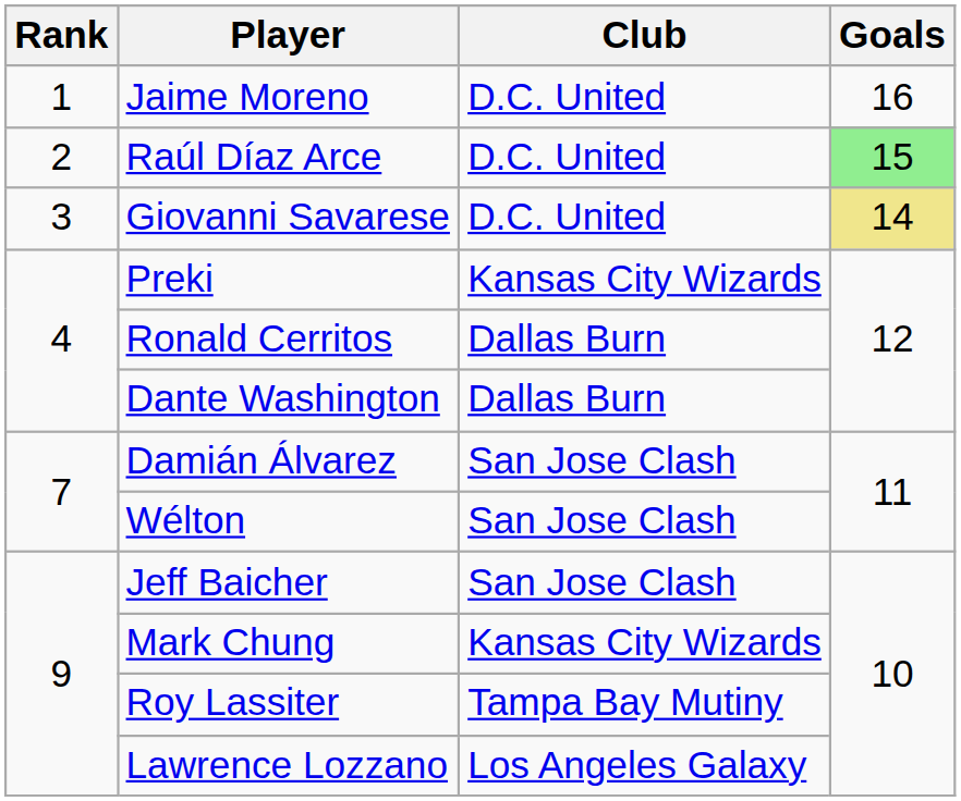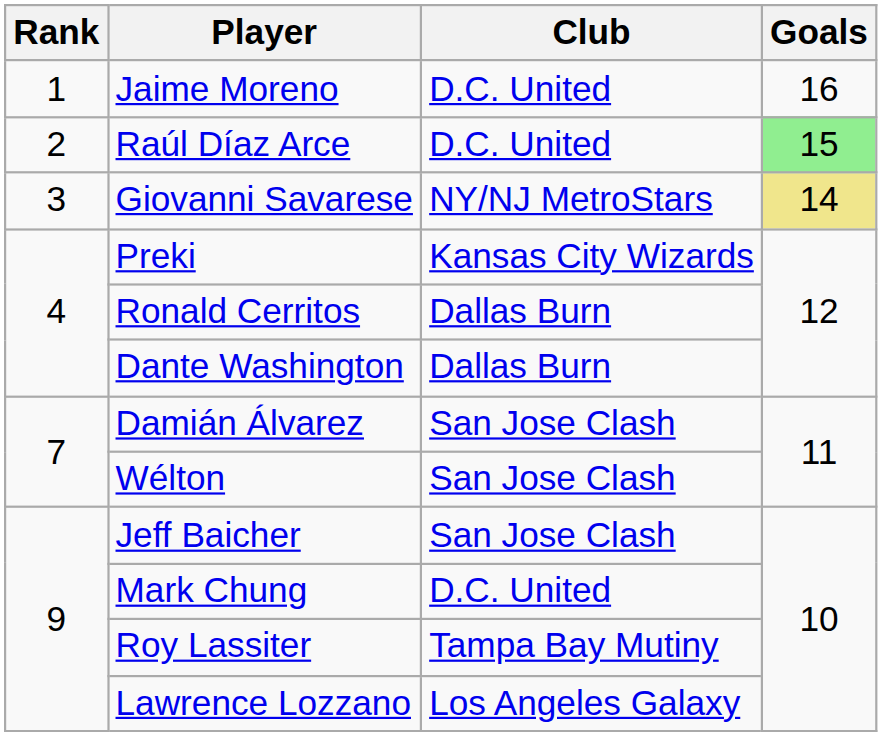 <table class="wikitable" style="text-align:center">
 <tr>
 <th>Rank</th>
 <th>Player</th>
 <th>Club</th>
 <th>Goals</th>
 </tr>
 <tr>
 <td>1</td>
 <td align="left"> <a href='#'>Jaime Moreno</a></td>
 <td align="left"><a href='#'>D.C. United</a></td>
 <td>16</td>
 </tr>
 <tr>
 <td>2</td>
 <td align="left"> <a href='#'>Raúl Díaz Arce</a></td>
 <td align="left"><a href='#'>D.C. United</a></td>
 <td style="background: lightgreen;">15</td>
 </tr>
 <tr>
 <td>3</td>
 <td align="left"> <a href='#'>Giovanni Savarese</a></td>
-<td align="left"><a href='#'>D.C. United</a></td>
+<td align="left"><a href='#'>NY/NJ MetroStars</a></td>
 <td style="background: khaki;">14</td>
 </tr>
 <tr>
 <td rowspan="3">4</td>
 <td align="left"> <a href='#'>Preki</a></td>
 <td align="left"><a href='#'>Kansas City Wizards</a></td>
 <td rowspan="3">12</td>
 </tr>
 <tr>
 <td align="left"> <a href='#'>Ronald Cerritos</a></td>
 <td align="left"><a href='#'>Dallas Burn</a></td>
 </tr>
 <tr>
 <td align="left"> <a href='#'>Dante Washington</a></td>
 <td align="left"><a href='#'>Dallas Burn</a></td>
 </tr>
 <tr>
 <td rowspan="2">7</td>
 <td align="left"> <a href='#'>Damián Álvarez</a></td>
 <td align="left"><a href='#'>San Jose Clash</a></td>
 <td rowspan="2">11</td>
 </tr>
 <tr>
 <td align="left"> <a href='#'>Wélton</a></td>
 <td align="left"><a href='#'>San Jose Clash</a></td>
 </tr>
 <tr>
 <td rowspan="4">9</td>
 <td align="left"> <a href='#'>Jeff Baicher</a></td>
 <td align="left"><a href='#'>San Jose Clash</a></td>
 <td rowspan="4">10</td>
 </tr>
 <tr>
 <td align="left"> <a href='#'>Mark Chung</a></td>
-<td align="left"><a href='#'>Kansas City Wizards</a></td>
+<td align="left"><a href='#'>D.C. United</a></td>
 </tr>
 <tr>
 <td align="left"> <a href='#'>Roy Lassiter</a></td>
 <td align="left"><a href='#'>Tampa Bay Mutiny</a></td>
 </tr>
 <tr>
 <td align="left"> <a href='#'>Lawrence Lozzano</a></td>
 <td align="left"><a href='#'>Los Angeles Galaxy</a></td>
 </tr>
 </table>
